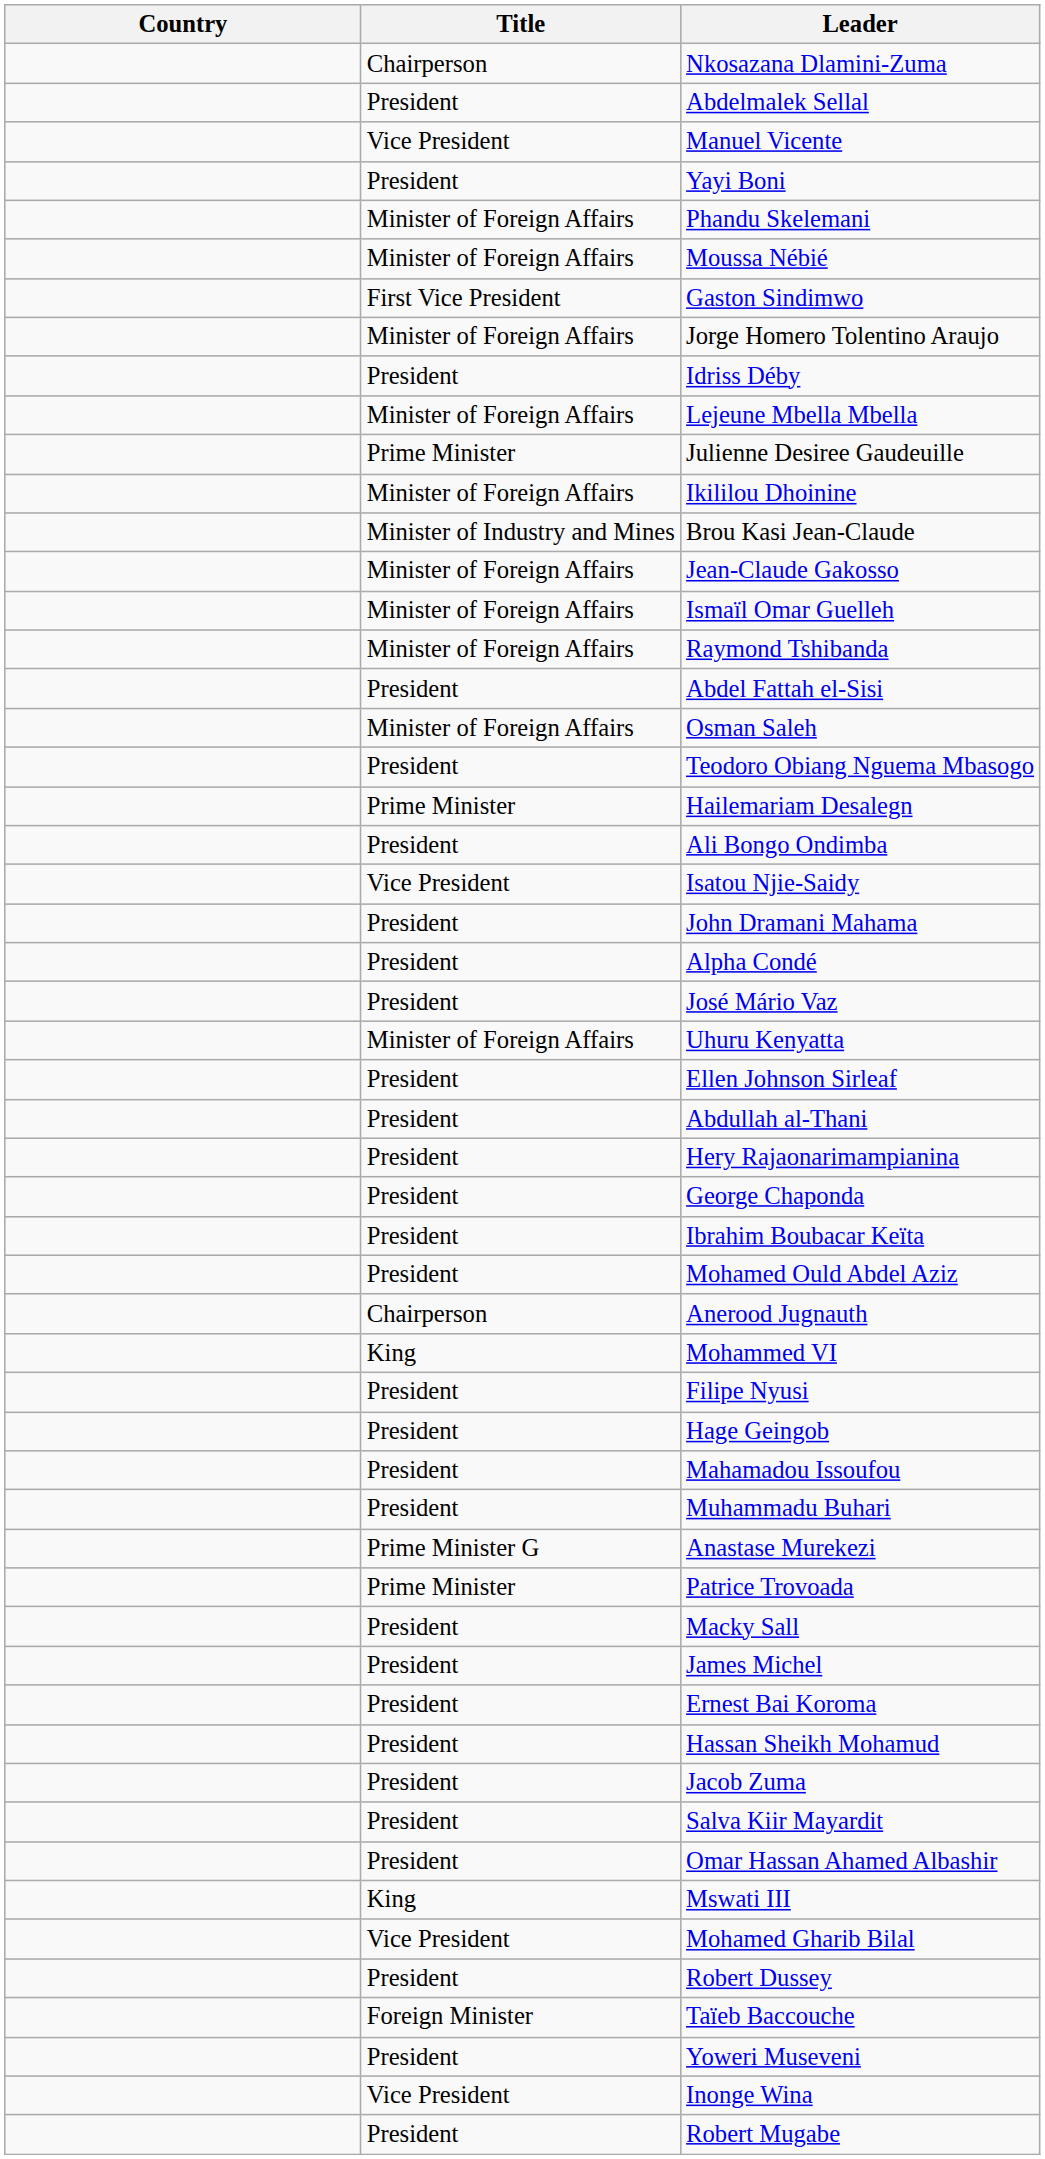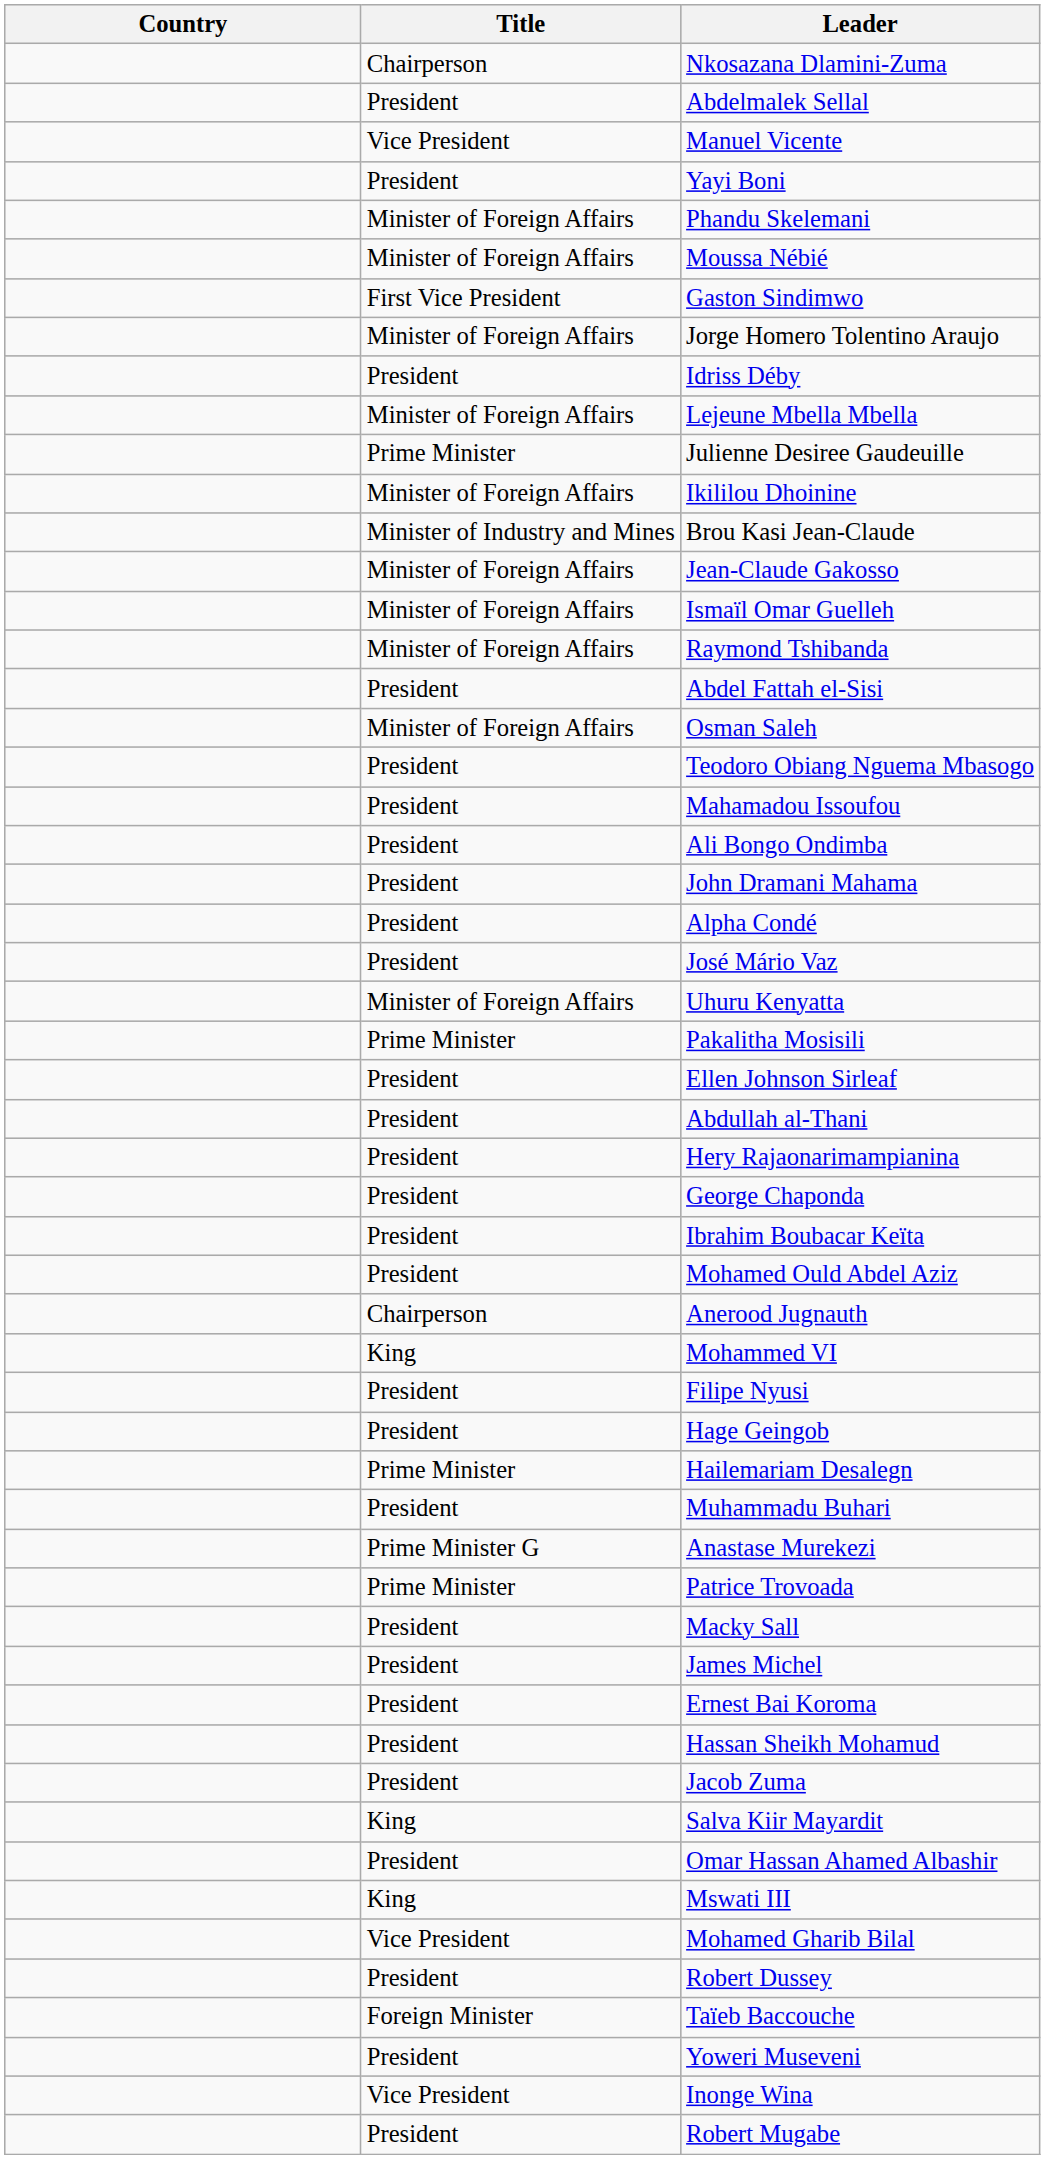 <table class="wikitable sortable">
 <tr>
 <th style="width:14em">Country</th>
 <th>Title</th>
 <th>Leader</th>
 </tr>
 <tr>
 <td></td>
 <td>Chairperson</td>
 <td><a href='#'>Nkosazana Dlamini-Zuma</a></td>
 </tr>
 <tr>
 <td></td>
 <td>President</td>
 <td><a href='#'>Abdelmalek Sellal</a></td>
 </tr>
 <tr>
 <td></td>
 <td>Vice President</td>
 <td><a href='#'>Manuel Vicente</a></td>
 </tr>
 <tr>
 <td></td>
 <td>President</td>
 <td><a href='#'>Yayi Boni</a></td>
 </tr>
 <tr>
 <td></td>
 <td>Minister of Foreign Affairs</td>
 <td><a href='#'>Phandu Skelemani</a></td>
 </tr>
 <tr>
 <td></td>
 <td>Minister of Foreign Affairs</td>
 <td><a href='#'>Moussa Nébié</a></td>
 </tr>
 <tr>
 <td></td>
 <td>First Vice President</td>
 <td><a href='#'>Gaston Sindimwo</a></td>
 </tr>
 <tr>
 <td></td>
 <td>Minister of Foreign Affairs</td>
 <td>Jorge Homero Tolentino Araujo</td>
 </tr>
 <tr>
 <td></td>
 <td>President</td>
 <td><a href='#'>Idriss Déby</a></td>
 </tr>
 <tr>
 <td></td>
 <td>Minister of Foreign Affairs</td>
 <td><a href='#'>Lejeune Mbella Mbella</a></td>
 </tr>
 <tr>
 <td></td>
 <td>Prime Minister</td>
 <td>Julienne Desiree Gaudeuille</td>
 </tr>
 <tr>
 <td></td>
 <td>Minister of Foreign Affairs</td>
 <td><a href='#'>Ikililou Dhoinine</a></td>
 </tr>
 <tr>
 <td></td>
 <td>Minister of Industry and Mines</td>
 <td>Brou Kasi Jean-Claude</td>
 </tr>
 <tr>
 <td></td>
 <td>Minister of Foreign Affairs</td>
 <td><a href='#'>Jean-Claude Gakosso</a></td>
 </tr>
 <tr>
 <td></td>
 <td>Minister of Foreign Affairs</td>
 <td><a href='#'>Ismaïl Omar Guelleh</a></td>
 </tr>
 <tr>
 <td></td>
 <td>Minister of Foreign Affairs</td>
 <td><a href='#'>Raymond Tshibanda</a></td>
 </tr>
 <tr>
 <td></td>
 <td>President</td>
 <td><a href='#'>Abdel Fattah el-Sisi</a></td>
 </tr>
 <tr>
 <td></td>
 <td>Minister of Foreign Affairs</td>
 <td><a href='#'>Osman Saleh</a></td>
 </tr>
 <tr>
 <td></td>
 <td>President</td>
 <td><a href='#'>Teodoro Obiang Nguema Mbasogo</a></td>
 </tr>
 <tr>
 <td></td>
-<td>Prime Minister</td>
-<td><a href='#'>Hailemariam Desalegn</a></td>
+<td>President</td>
+<td><a href='#'>Mahamadou Issoufou</a></td>
 </tr>
 <tr>
 <td></td>
 <td>President</td>
 <td><a href='#'>Ali Bongo Ondimba</a></td>
-</tr>
-<tr>
-<td></td>
-<td>Vice President</td>
-<td><a href='#'>Isatou Njie-Saidy</a></td>
 </tr>
 <tr>
 <td></td>
 <td>President</td>
 <td><a href='#'>John Dramani Mahama</a></td>
 </tr>
 <tr>
 <td></td>
 <td>President</td>
 <td><a href='#'>Alpha Condé</a></td>
 </tr>
 <tr>
 <td></td>
 <td>President</td>
 <td><a href='#'>José Mário Vaz</a></td>
 </tr>
 <tr>
 <td></td>
 <td>Minister of Foreign Affairs</td>
 <td><a href='#'>Uhuru Kenyatta</a></td>
+</tr>
+<tr>
+<td></td>
+<td>Prime Minister</td>
+<td><a href='#'>Pakalitha Mosisili</a></td>
 </tr>
 <tr>
 <td></td>
 <td>President</td>
 <td><a href='#'>Ellen Johnson Sirleaf</a></td>
 </tr>
 <tr>
 <td></td>
 <td>President</td>
 <td><a href='#'>Abdullah al-Thani</a></td>
 </tr>
 <tr>
 <td></td>
 <td>President</td>
 <td><a href='#'>Hery Rajaonarimampianina</a></td>
 </tr>
 <tr>
 <td></td>
 <td>President</td>
 <td><a href='#'>George Chaponda</a></td>
 </tr>
 <tr>
 <td></td>
 <td>President</td>
 <td><a href='#'>Ibrahim Boubacar Keïta</a></td>
 </tr>
 <tr>
 <td></td>
 <td>President</td>
 <td><a href='#'>Mohamed Ould Abdel Aziz</a></td>
 </tr>
 <tr>
 <td></td>
 <td>Chairperson</td>
 <td><a href='#'>Anerood Jugnauth</a></td>
 </tr>
 <tr>
 <td></td>
 <td>King</td>
 <td><a href='#'>Mohammed VI</a></td>
 </tr>
 <tr>
 <td></td>
 <td>President</td>
 <td><a href='#'>Filipe Nyusi</a></td>
 </tr>
 <tr>
 <td></td>
 <td>President</td>
 <td><a href='#'>Hage Geingob</a></td>
 </tr>
 <tr>
 <td></td>
-<td>President</td>
-<td><a href='#'>Mahamadou Issoufou</a></td>
+<td>Prime Minister</td>
+<td><a href='#'>Hailemariam Desalegn</a></td>
 </tr>
 <tr>
 <td></td>
 <td>President</td>
 <td><a href='#'>Muhammadu Buhari</a></td>
 </tr>
 <tr>
 <td></td>
 <td>Prime Minister G</td>
 <td><a href='#'>Anastase Murekezi</a></td>
 </tr>
 <tr>
 <td></td>
 <td>Prime Minister</td>
 <td><a href='#'>Patrice Trovoada</a></td>
 </tr>
 <tr>
 <td></td>
 <td>President</td>
 <td><a href='#'>Macky Sall</a></td>
 </tr>
 <tr>
 <td></td>
 <td>President</td>
 <td><a href='#'>James Michel</a></td>
 </tr>
 <tr>
 <td></td>
 <td>President</td>
 <td><a href='#'>Ernest Bai Koroma</a></td>
 </tr>
 <tr>
 <td></td>
 <td>President</td>
 <td><a href='#'>Hassan Sheikh Mohamud</a></td>
 </tr>
 <tr>
 <td></td>
 <td>President</td>
 <td><a href='#'>Jacob Zuma</a></td>
 </tr>
 <tr>
 <td></td>
-<td>President</td>
+<td>King</td>
 <td><a href='#'>Salva Kiir Mayardit</a></td>
 </tr>
 <tr>
 <td></td>
 <td>President</td>
 <td><a href='#'>Omar Hassan Ahamed Albashir</a></td>
 </tr>
 <tr>
 <td></td>
 <td>King</td>
 <td><a href='#'>Mswati III</a></td>
 </tr>
 <tr>
 <td></td>
 <td>Vice President</td>
 <td><a href='#'>Mohamed Gharib Bilal</a></td>
 </tr>
 <tr>
 <td></td>
 <td>President</td>
 <td><a href='#'>Robert Dussey</a></td>
 </tr>
 <tr>
 <td></td>
 <td>Foreign Minister</td>
 <td><a href='#'>Taïeb Baccouche</a></td>
 </tr>
 <tr>
 <td></td>
 <td>President</td>
 <td><a href='#'>Yoweri Museveni</a></td>
 </tr>
 <tr>
 <td></td>
 <td>Vice President</td>
 <td><a href='#'>Inonge Wina</a></td>
 </tr>
 <tr>
 <td></td>
 <td>President</td>
 <td><a href='#'>Robert Mugabe</a></td>
 </tr>
 <tr>
 </tr>
 </table>
